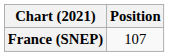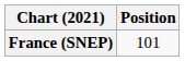 <table class="wikitable plainrowheaders" style="text-align:center">
 <tr>
 <th scope="col">Chart (2021)</th>
 <th scope="col">Position</th>
 </tr>
 <tr>
 <th scope="row">France (SNEP)</th>
-<td>107</td>
+<td>101</td>
 </tr>
 </table>
